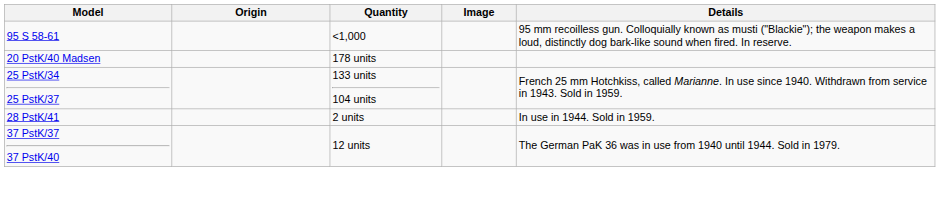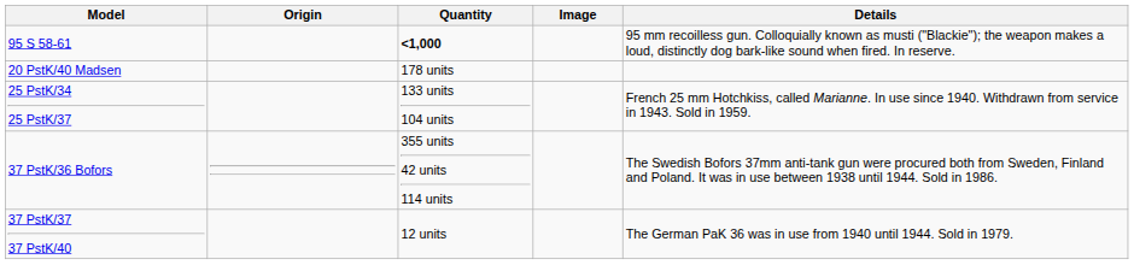 <table class="wikitable" style="width:110%">
 <tr>
 <th style="text-align: center; width:18%;">Model</th>
 <th style="text-align: center; width:17%;">Origin</th>
 <th style="text-align: center; width:12%;">Quantity</th>
 <th style="text-align: center; width:8%;">Image</th>
 <th style="text-align: center; width:45%;">Details</th>
 </tr>
 <tr>
 <td><a href='#'>95 S 58-61</a></td>
 <td></td>
-<td><1,000</td>
+<td><strong><1,000</strong></td>
 <td></td>
 <td>95 mm recoilless gun. Colloquially known as musti ("Blackie"); the weapon makes a loud, distinctly dog bark-like sound when fired. In reserve.</td>
 </tr>
 <tr>
 <td><a href='#'>20 PstK/40 Madsen</a></td>
 <td></td>
 <td>178 units</td>
 <td></td>
 <td></td>
 </tr>
 <tr>
 <td><a href='#'>25 PstK/34</a><hr><a href='#'>25 PstK/37</a></td>
 <td></td>
 <td>133 units<hr>104 units</td>
 <td></td>
 <td>French 25 mm Hotchkiss, called <em>Marianne</em>. In use since 1940. Withdrawn from service in 1943. Sold in 1959.</td>
 </tr>
 <tr>
-<td><a href='#'>28 PstK/41</a></td>
+<td><a href='#'>37 PstK/36 Bofors</a></td>
+<td><hr><hr></td>
+<td>355 units<hr>42 units<hr>114 units</td>
 <td></td>
-<td>2 units</td>
-<td></td>
-<td>In use in 1944. Sold in 1959.</td>
+<td>The Swedish Bofors 37mm anti-tank gun were procured both from Sweden, Finland and Poland. It was in use between 1938 until 1944. Sold in 1986.</td>
 </tr>
 <tr>
 <td><a href='#'>37 PstK/37<hr>37 PstK/40</a></td>
 <td></td>
 <td>12 units</td>
 <td></td>
 <td>The German PaK 36 was in use from 1940 until 1944. Sold in 1979.</td>
 </tr>
 </table>
